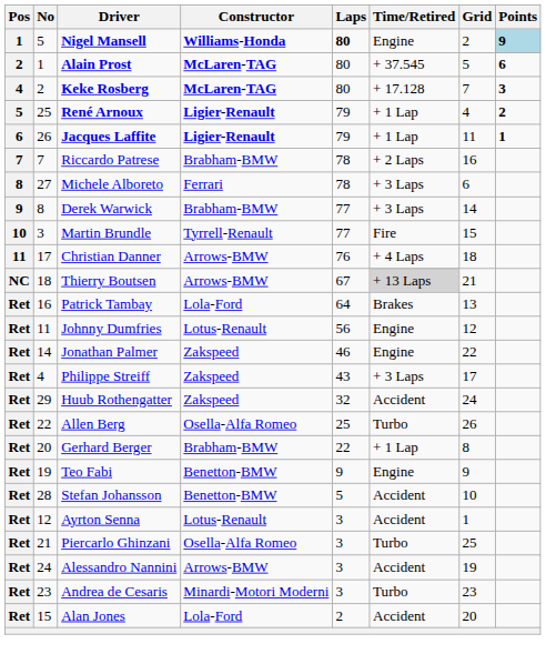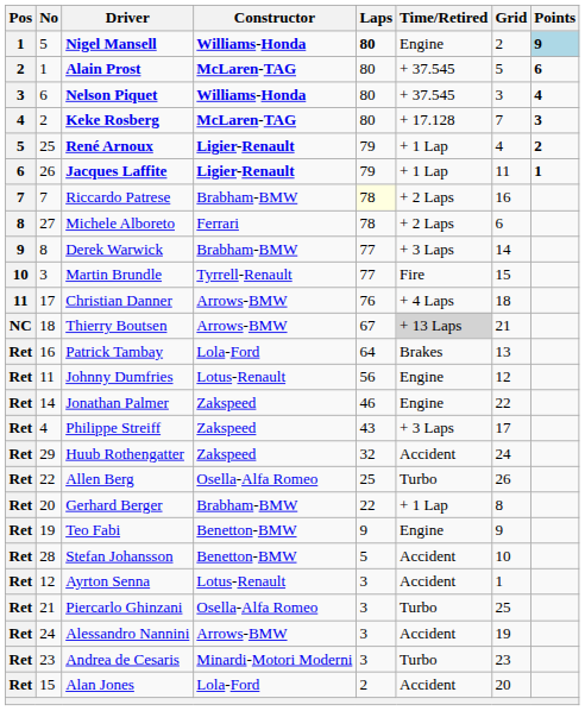 <table class="wikitable" style="font-size: 95%;">
 <tr>
 <th>Pos</th>
 <th>No</th>
 <th>Driver</th>
 <th>Constructor</th>
 <th>Laps</th>
 <th>Time/Retired</th>
 <th>Grid</th>
 <th>Points</th>
 </tr>
 <tr>
 <th>1</th>
 <td>5</td>
 <td> <strong><a href='#'>Nigel Mansell</a></strong></td>
 <td><strong><a href='#'>Williams</a>-<a href='#'>Honda</a></strong></td>
 <td><strong>80</strong></td>
 <td>Engine</td>
 <td>2</td>
 <td style="background: lightblue;"><strong>9</strong></td>
 </tr>
 <tr>
 <th>2</th>
 <td>1</td>
 <td> <strong><a href='#'>Alain Prost</a></strong></td>
 <td><strong><a href='#'>McLaren</a>-<a href='#'>TAG</a></strong></td>
 <td>80</td>
 <td>+ 37.545</td>
 <td>5</td>
 <td><strong>6</strong></td>
+</tr>
+<tr>
+<th>3</th>
+<td>6</td>
+<td> <strong><a href='#'>Nelson Piquet</a></strong></td>
+<td><strong><a href='#'>Williams</a>-<a href='#'>Honda</a></strong></td>
+<td>80</td>
+<td>+ 37.545</td>
+<td>3</td>
+<td><strong>4</strong></td>
 </tr>
 <tr>
 <th>4</th>
 <td>2</td>
 <td> <strong><a href='#'>Keke Rosberg</a></strong></td>
 <td><strong><a href='#'>McLaren</a>-<a href='#'>TAG</a></strong></td>
 <td>80</td>
 <td>+ 17.128</td>
 <td>7</td>
 <td><strong>3</strong></td>
 </tr>
 <tr>
 <th>5</th>
 <td>25</td>
 <td> <strong><a href='#'>René Arnoux</a></strong></td>
 <td><strong><a href='#'>Ligier</a>-<a href='#'>Renault</a></strong></td>
 <td>79</td>
 <td>+ 1 Lap</td>
 <td>4</td>
 <td><strong>2</strong></td>
 </tr>
 <tr>
 <th>6</th>
 <td>26</td>
 <td> <strong><a href='#'>Jacques Laffite</a></strong></td>
 <td><strong><a href='#'>Ligier</a>-<a href='#'>Renault</a></strong></td>
 <td>79</td>
 <td>+ 1 Lap</td>
 <td>11</td>
 <td><strong>1</strong></td>
 </tr>
 <tr>
 <th>7</th>
 <td>7</td>
 <td> <a href='#'>Riccardo Patrese</a></td>
 <td><a href='#'>Brabham</a>-<a href='#'>BMW</a></td>
-<td>78</td>
+<td style="background: lightyellow;">78</td>
 <td>+ 2 Laps</td>
 <td>16</td>
 <td> </td>
 </tr>
 <tr>
 <th>8</th>
 <td>27</td>
 <td> <a href='#'>Michele Alboreto</a></td>
 <td><a href='#'>Ferrari</a></td>
 <td>78</td>
-<td>+ 3 Laps</td>
+<td>+ 2 Laps</td>
 <td>6</td>
 <td> </td>
 </tr>
 <tr>
 <th>9</th>
 <td>8</td>
 <td> <a href='#'>Derek Warwick</a></td>
 <td><a href='#'>Brabham</a>-<a href='#'>BMW</a></td>
 <td>77</td>
 <td>+ 3 Laps</td>
 <td>14</td>
 <td> </td>
 </tr>
 <tr>
 <th>10</th>
 <td>3</td>
 <td> <a href='#'>Martin Brundle</a></td>
 <td><a href='#'>Tyrrell</a>-<a href='#'>Renault</a></td>
 <td>77</td>
 <td>Fire</td>
 <td>15</td>
 <td> </td>
 </tr>
 <tr>
 <th>11</th>
 <td>17</td>
 <td> <a href='#'>Christian Danner</a></td>
 <td><a href='#'>Arrows</a>-<a href='#'>BMW</a></td>
 <td>76</td>
 <td>+ 4 Laps</td>
 <td>18</td>
 <td> </td>
 </tr>
 <tr>
 <th>NC</th>
 <td>18</td>
 <td> <a href='#'>Thierry Boutsen</a></td>
 <td><a href='#'>Arrows</a>-<a href='#'>BMW</a></td>
 <td>67</td>
 <td style="background: lightgrey;">+ 13 Laps</td>
 <td>21</td>
 <td> </td>
 </tr>
 <tr>
 <th>Ret</th>
 <td>16</td>
 <td> <a href='#'>Patrick Tambay</a></td>
 <td><a href='#'>Lola</a>-<a href='#'>Ford</a></td>
 <td>64</td>
 <td>Brakes</td>
 <td>13</td>
 <td> </td>
 </tr>
 <tr>
 <th>Ret</th>
 <td>11</td>
 <td> <a href='#'>Johnny Dumfries</a></td>
 <td><a href='#'>Lotus</a>-<a href='#'>Renault</a></td>
 <td>56</td>
 <td>Engine</td>
 <td>12</td>
 <td> </td>
 </tr>
 <tr>
 <th>Ret</th>
 <td>14</td>
 <td> <a href='#'>Jonathan Palmer</a></td>
 <td><a href='#'>Zakspeed</a></td>
 <td>46</td>
 <td>Engine</td>
 <td>22</td>
 <td> </td>
 </tr>
 <tr>
 <th>Ret</th>
 <td>4</td>
 <td> <a href='#'>Philippe Streiff</a></td>
 <td><a href='#'>Zakspeed</a></td>
 <td>43</td>
 <td>+ 3 Laps</td>
 <td>17</td>
 <td> </td>
 </tr>
 <tr>
 <th>Ret</th>
 <td>29</td>
 <td> <a href='#'>Huub Rothengatter</a></td>
 <td><a href='#'>Zakspeed</a></td>
 <td>32</td>
 <td>Accident</td>
 <td>24</td>
 <td> </td>
 </tr>
 <tr>
 <th>Ret</th>
 <td>22</td>
 <td> <a href='#'>Allen Berg</a></td>
 <td><a href='#'>Osella</a>-<a href='#'>Alfa Romeo</a></td>
 <td>25</td>
 <td>Turbo</td>
 <td>26</td>
 <td> </td>
 </tr>
 <tr>
 <th>Ret</th>
 <td>20</td>
 <td> <a href='#'>Gerhard Berger</a></td>
 <td><a href='#'>Brabham</a>-<a href='#'>BMW</a></td>
 <td>22</td>
 <td>+ 1 Lap</td>
 <td>8</td>
 <td> </td>
 </tr>
 <tr>
 <th>Ret</th>
 <td>19</td>
 <td> <a href='#'>Teo Fabi</a></td>
 <td><a href='#'>Benetton</a>-<a href='#'>BMW</a></td>
 <td>9</td>
 <td>Engine</td>
 <td>9</td>
 <td> </td>
 </tr>
 <tr>
 <th>Ret</th>
 <td>28</td>
 <td> <a href='#'>Stefan Johansson</a></td>
 <td><a href='#'>Benetton</a>-<a href='#'>BMW</a></td>
 <td>5</td>
 <td>Accident</td>
 <td>10</td>
 <td> </td>
 </tr>
 <tr>
 <th>Ret</th>
 <td>12</td>
 <td> <a href='#'>Ayrton Senna</a></td>
 <td><a href='#'>Lotus</a>-<a href='#'>Renault</a></td>
 <td>3</td>
 <td>Accident</td>
 <td>1</td>
 <td> </td>
 </tr>
 <tr>
 <th>Ret</th>
 <td>21</td>
 <td> <a href='#'>Piercarlo Ghinzani</a></td>
 <td><a href='#'>Osella</a>-<a href='#'>Alfa Romeo</a></td>
 <td>3</td>
 <td>Turbo</td>
 <td>25</td>
 <td> </td>
 </tr>
 <tr>
 <th>Ret</th>
 <td>24</td>
 <td> <a href='#'>Alessandro Nannini</a></td>
 <td><a href='#'>Arrows</a>-<a href='#'>BMW</a></td>
 <td>3</td>
 <td>Accident</td>
 <td>19</td>
 <td> </td>
 </tr>
 <tr>
 <th>Ret</th>
 <td>23</td>
 <td> <a href='#'>Andrea de Cesaris</a></td>
 <td><a href='#'>Minardi</a>-<a href='#'>Motori Moderni</a></td>
 <td>3</td>
 <td>Turbo</td>
 <td>23</td>
 <td> </td>
 </tr>
 <tr>
 <th>Ret</th>
 <td>15</td>
 <td> <a href='#'>Alan Jones</a></td>
 <td><a href='#'>Lola</a>-<a href='#'>Ford</a></td>
 <td>2</td>
 <td>Accident</td>
 <td>20</td>
 <td> </td>
 </tr>
 <tr>
 <th colspan="8"></th>
 </tr>
 </table>
